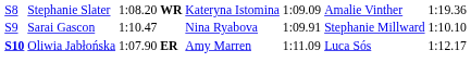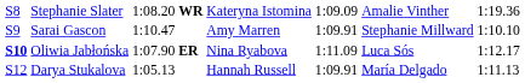 <table>
 <tr>
 <td><a href='#'>S8</a></td>
 <td><a href='#'>Stephanie Slater</a><br></td>
 <td>1:08.20 <strong>WR</strong></td>
 <td><a href='#'>Kateryna Istomina</a><br></td>
 <td>1:09.09</td>
 <td><a href='#'>Amalie Vinther</a><br></td>
 <td>1:19.36</td>
 </tr>
 <tr>
 <td><a href='#'>S9</a></td>
 <td><a href='#'>Sarai Gascon</a><br></td>
 <td>1:10.47</td>
-<td><a href='#'>Nina Ryabova</a><br></td>
+<td><a href='#'>Amy Marren</a><br></td>
 <td>1:09.91</td>
 <td><a href='#'>Stephanie Millward</a><br></td>
 <td>1:10.10</td>
 </tr>
 <tr>
 <td><strong><a href='#'>S10</a></strong></td>
 <td><a href='#'>Oliwia Jabłońska</a><br></td>
 <td>1:07.90 <strong>ER</strong></td>
-<td><a href='#'>Amy Marren</a><br></td>
+<td><a href='#'>Nina Ryabova</a><br></td>
 <td>1:11.09</td>
 <td><a href='#'>Luca Sós</a><br></td>
 <td>1:12.17</td>
 </tr>
+<tr>
+<td><a href='#'>S12</a></td>
+<td><a href='#'>Darya Stukalova</a><br></td>
+<td>1:05.13</td>
+<td><a href='#'>Hannah Russell</a><br></td>
+<td>1:09.91</td>
+<td><a href='#'>María Delgado</a><br></td>
+<td>1:11.13</td>
+</tr>
 </table>
